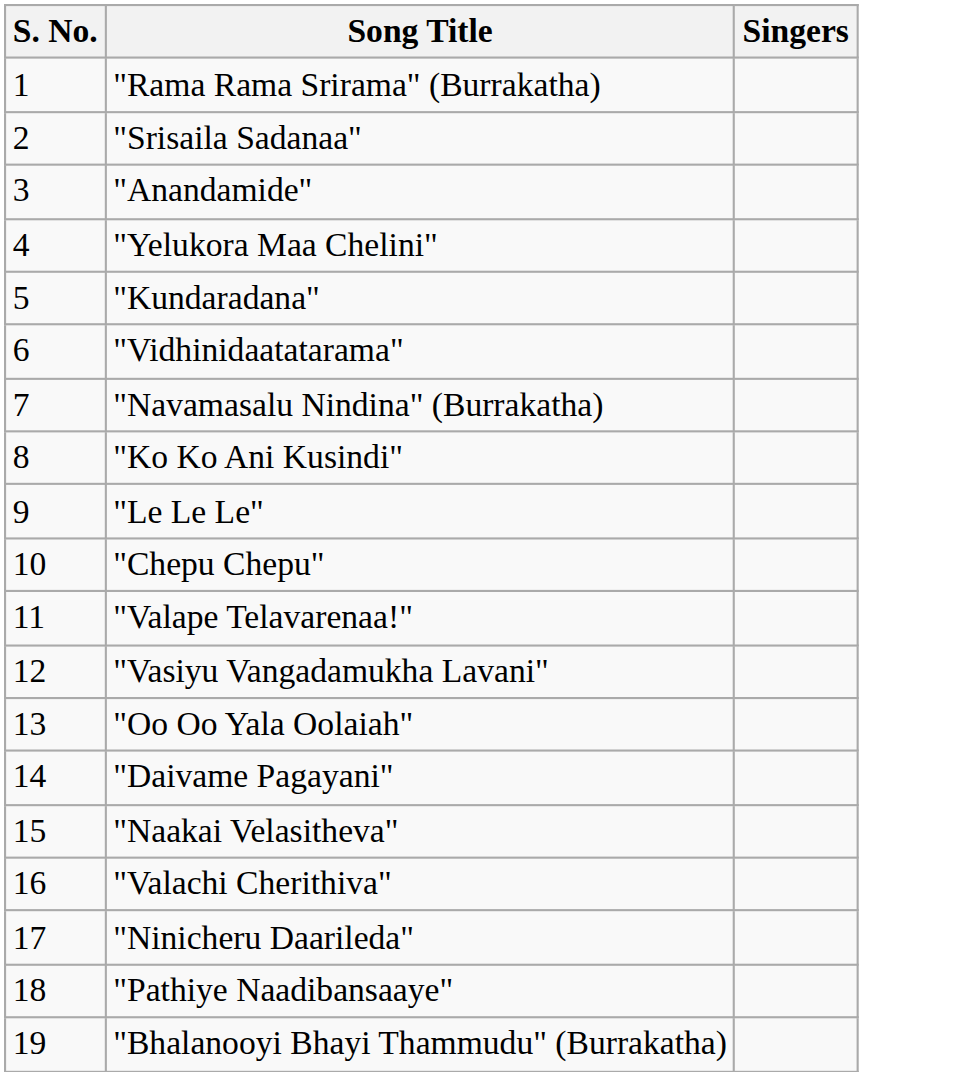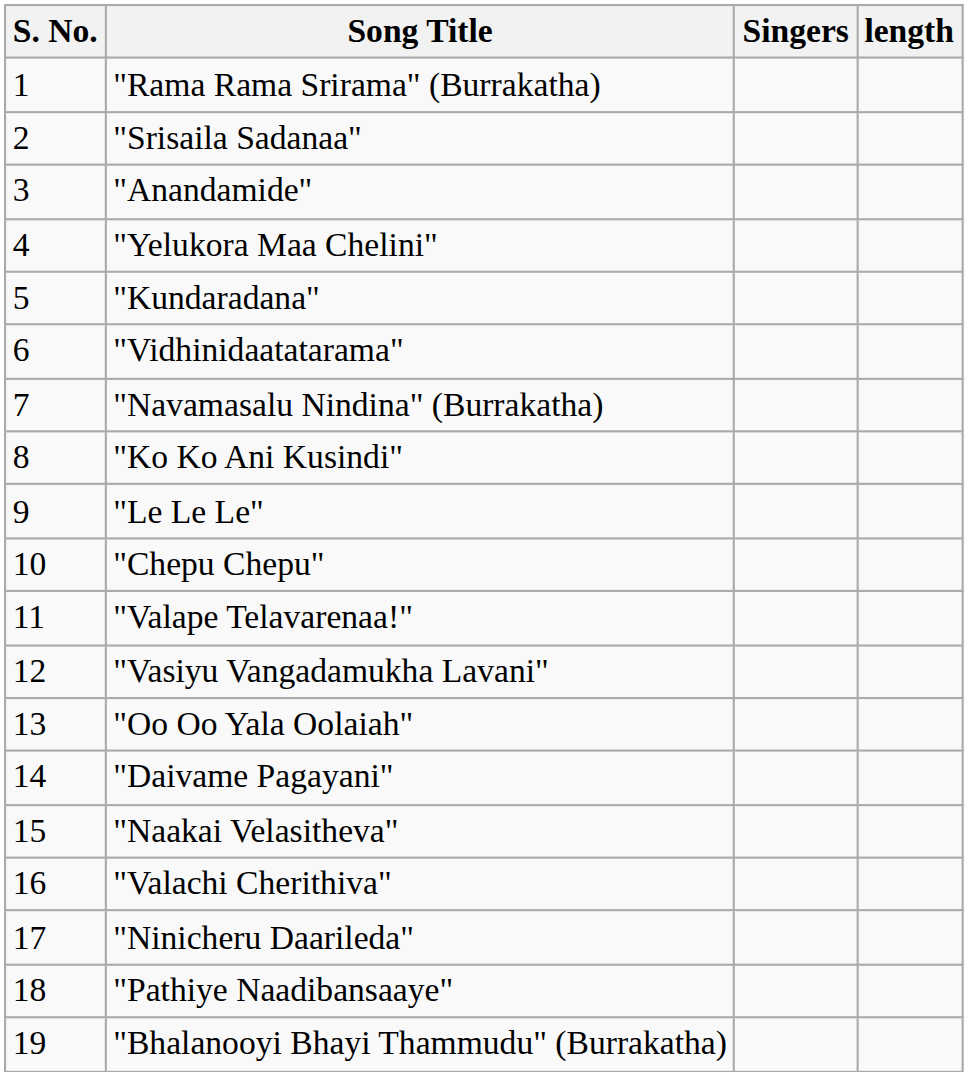 <table class="wikitable">
 <tr>
 <th>S. No.</th>
 <th>Song Title</th>
 <th>Singers</th>
+<th>length</th>
 </tr>
 <tr>
 <td>1</td>
 <td>"Rama Rama Srirama" (Burrakatha)</td>
+<td></td>
 <td></td>
 </tr>
 <tr>
 <td>2</td>
 <td>"Srisaila Sadanaa"</td>
 <td></td>
+<td></td>
 </tr>
 <tr>
 <td>3</td>
 <td>"Anandamide"</td>
+<td></td>
 <td></td>
 </tr>
 <tr>
 <td>4</td>
 <td>"Yelukora Maa Chelini"</td>
 <td></td>
+<td></td>
 </tr>
 <tr>
 <td>5</td>
 <td>"Kundaradana"</td>
+<td></td>
 <td></td>
 </tr>
 <tr>
 <td>6</td>
 <td>"Vidhinidaatatarama"</td>
 <td></td>
+<td></td>
 </tr>
 <tr>
 <td>7</td>
 <td>"Navamasalu Nindina" (Burrakatha)</td>
+<td></td>
 <td></td>
 </tr>
 <tr>
 <td>8</td>
 <td>"Ko Ko Ani Kusindi"</td>
 <td></td>
+<td></td>
 </tr>
 <tr>
 <td>9</td>
 <td>"Le Le Le"</td>
+<td></td>
 <td></td>
 </tr>
 <tr>
 <td>10</td>
 <td>"Chepu Chepu"</td>
 <td></td>
+<td></td>
 </tr>
 <tr>
 <td>11</td>
 <td>"Valape Telavarenaa!"</td>
+<td></td>
 <td></td>
 </tr>
 <tr>
 <td>12</td>
 <td>"Vasiyu Vangadamukha Lavani"</td>
 <td></td>
+<td></td>
 </tr>
 <tr>
 <td>13</td>
 <td>"Oo Oo Yala Oolaiah"</td>
+<td></td>
 <td></td>
 </tr>
 <tr>
 <td>14</td>
 <td>"Daivame Pagayani"</td>
 <td></td>
+<td></td>
 </tr>
 <tr>
 <td>15</td>
 <td>"Naakai Velasitheva"</td>
+<td></td>
 <td></td>
 </tr>
 <tr>
 <td>16</td>
 <td>"Valachi Cherithiva"</td>
 <td></td>
+<td></td>
 </tr>
 <tr>
 <td>17</td>
 <td>"Ninicheru Daarileda"</td>
+<td></td>
 <td></td>
 </tr>
 <tr>
 <td>18</td>
 <td>"Pathiye Naadibansaaye"</td>
 <td></td>
+<td></td>
 </tr>
 <tr>
 <td>19</td>
 <td>"Bhalanooyi Bhayi Thammudu" (Burrakatha)</td>
 <td></td>
+<td></td>
 </tr>
 </table>
